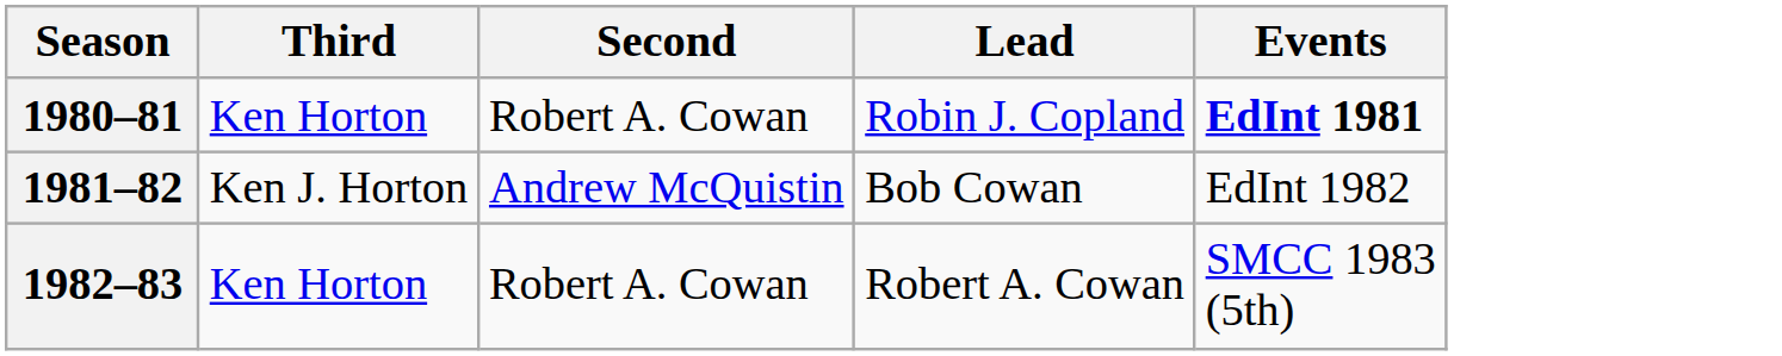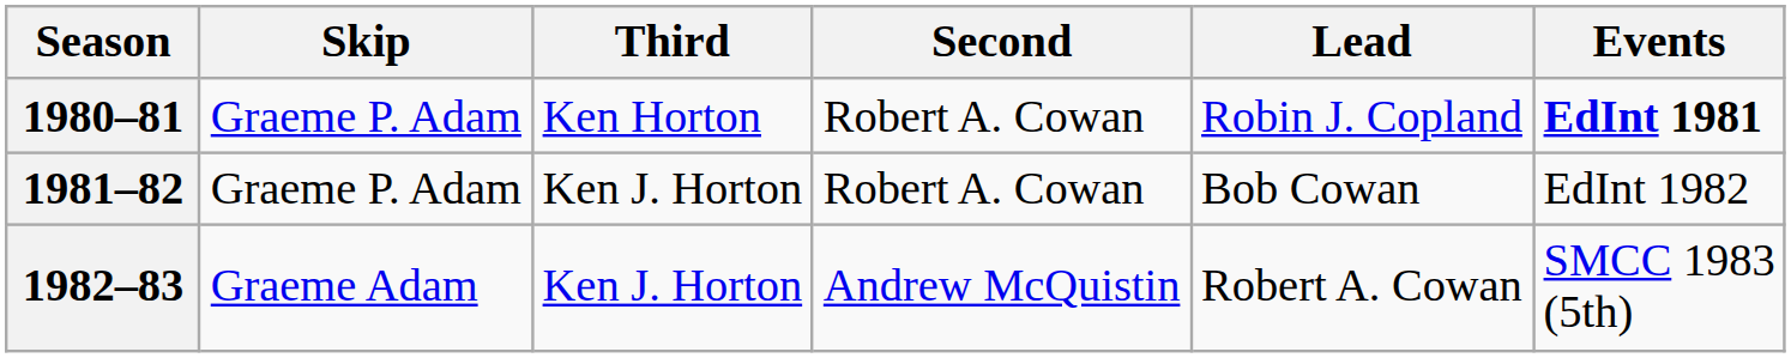 <table class="wikitable">
 <tr>
 <th scope="col" width=60>Season</th>
+<th scope="col">Skip</th>
 <th scope="col">Third</th>
 <th scope="col">Second</th>
 <th scope="col">Lead</th>
 <th scope="col">Events</th>
 </tr>
 <tr>
 <th scope="row">1980–81</th>
+<td><a href='#'>Graeme P. Adam</a></td>
 <td><a href='#'>Ken Horton</a></td>
 <td>Robert A. Cowan</td>
 <td><a href='#'>Robin J. Copland</a></td>
 <td><strong><a href='#'>EdInt</a> 1981 </strong></td>
 </tr>
 <tr>
 <th scope="row">1981–82</th>
+<td>Graeme P. Adam</td>
 <td>Ken J. Horton</td>
-<td><a href='#'>Andrew McQuistin</a></td>
+<td>Robert A. Cowan</td>
 <td>Bob Cowan</td>
 <td>EdInt 1982 </td>
 </tr>
 <tr>
 <th scope="row">1982–83</th>
-<td><a href='#'>Ken Horton</a></td>
-<td>Robert A. Cowan</td>
+<td><a href='#'>Graeme Adam</a></td>
+<td><a href='#'>Ken J. Horton</a></td>
+<td><a href='#'>Andrew McQuistin</a></td>
 <td>Robert A. Cowan</td>
 <td><a href='#'>SMCC</a> 1983 <br> (5th)</td>
 </tr>
 </table>
